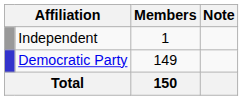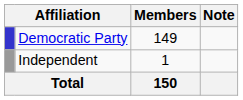 <table class="wikitable">
 <tr>
 <th colspan="2" align="center" valign="bottom">Affiliation</th>
 <th valign="bottom">Members</th>
 <th valign="bottom">Note</th>
+</tr>
+<tr>
+<td bgcolor="#3333CC"> </td>
+<td><a href='#'>Democratic Party</a></td>
+<td align="center">149</td>
+<td></td>
 </tr>
 <tr>
 <td bgcolor="#999999"> </td>
 <td>Independent</td>
 <td align="center">1</td>
 <td></td>
 </tr>
 <tr>
-<td bgcolor="#3333CC"> </td>
-<td><a href='#'>Democratic Party</a></td>
-<td align="center">149</td>
-<td></td>
-</tr>
-<tr>
 <th colspan="2" align="center"><strong>Total</strong></th>
 <th align="center"><strong>150</strong></th>
 <th></th>
 </tr>
 </table>
